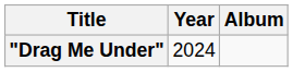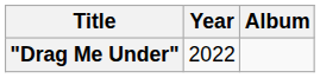 <table class="wikitable plainrowheaders">
 <tr>
 <th rowspan="1">Title</th>
 <th rowspan="1">Year</th>
 <th rowspan="1">Album</th>
 </tr>
 <tr>
 <th scope="row">"Drag Me Under"<br></th>
-<td>2024</td>
+<td>2022</td>
 <td></td>
 </tr>
 </table>
